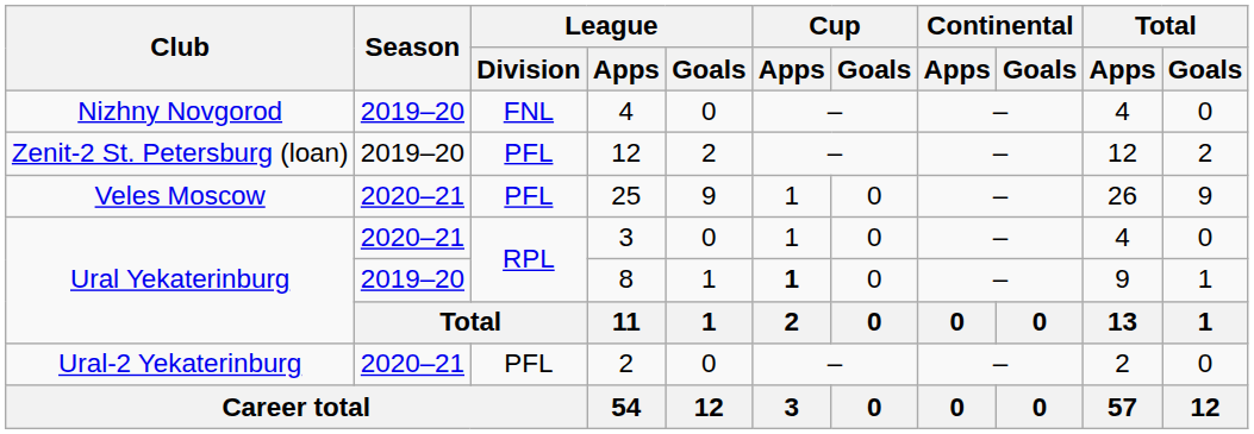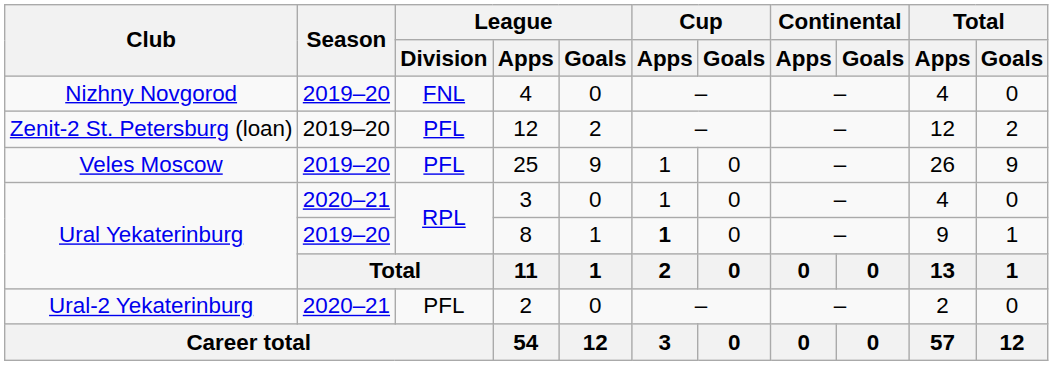 <table class="wikitable" style="text-align: center;">
 <tr>
 <th rowspan=2>Club</th>
 <th rowspan=2>Season</th>
 <th colspan=3>League</th>
 <th colspan=2>Cup</th>
 <th colspan=2>Continental</th>
 <th colspan=2>Total</th>
 </tr>
 <tr>
 <th>Division</th>
 <th>Apps</th>
 <th>Goals</th>
 <th>Apps</th>
 <th>Goals</th>
 <th>Apps</th>
 <th>Goals</th>
 <th>Apps</th>
 <th>Goals</th>
 </tr>
 <tr>
 <td><a href='#'>Nizhny Novgorod</a></td>
 <td><a href='#'>2019–20</a></td>
 <td><a href='#'>FNL</a></td>
 <td>4</td>
 <td>0</td>
 <td colspan=2>–</td>
 <td colspan=2>–</td>
 <td>4</td>
 <td>0</td>
 </tr>
 <tr>
 <td><a href='#'>Zenit-2 St. Petersburg</a> (loan)</td>
 <td>2019–20</td>
 <td><a href='#'>PFL</a></td>
 <td>12</td>
 <td>2</td>
 <td colspan=2>–</td>
 <td colspan=2>–</td>
 <td>12</td>
 <td>2</td>
 </tr>
 <tr>
 <td><a href='#'>Veles Moscow</a></td>
-<td><a href='#'>2020–21</a></td>
+<td><a href='#'>2019–20</a></td>
 <td><a href='#'>PFL</a></td>
 <td>25</td>
 <td>9</td>
 <td>1</td>
 <td>0</td>
 <td colspan=2>–</td>
 <td>26</td>
 <td>9</td>
 </tr>
 <tr>
 <td rowspan="3"><a href='#'>Ural Yekaterinburg</a></td>
 <td><a href='#'>2020–21</a></td>
 <td rowspan="2"><a href='#'>RPL</a></td>
 <td>3</td>
 <td>0</td>
 <td>1</td>
 <td>0</td>
 <td colspan=2>–</td>
 <td>4</td>
 <td>0</td>
 </tr>
 <tr>
 <td><a href='#'>2019–20</a></td>
 <td>8</td>
 <td>1</td>
 <td><strong>1</strong></td>
 <td>0</td>
 <td colspan=2>–</td>
 <td>9</td>
 <td>1</td>
 </tr>
 <tr>
 <th colspan=2>Total</th>
 <th>11</th>
 <th>1</th>
 <th>2</th>
 <th>0</th>
 <th>0</th>
 <th>0</th>
 <th>13</th>
 <th>1</th>
 </tr>
 <tr>
 <td><a href='#'>Ural-2 Yekaterinburg</a></td>
 <td><a href='#'>2020–21</a></td>
 <td>PFL</td>
 <td>2</td>
 <td>0</td>
 <td colspan=2>–</td>
 <td colspan=2>–</td>
 <td>2</td>
 <td>0</td>
 </tr>
 <tr>
 <th colspan=3>Career total</th>
 <th>54</th>
 <th>12</th>
 <th>3</th>
 <th>0</th>
 <th>0</th>
 <th>0</th>
 <th>57</th>
 <th>12</th>
 </tr>
 </table>
